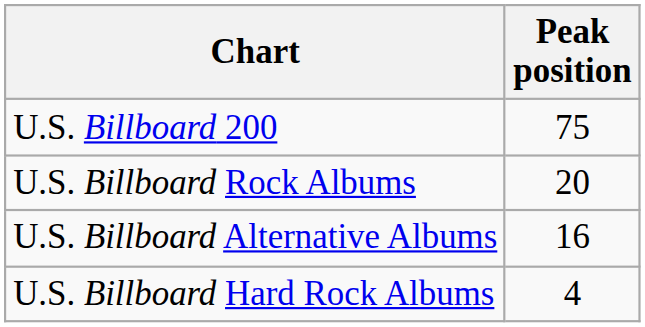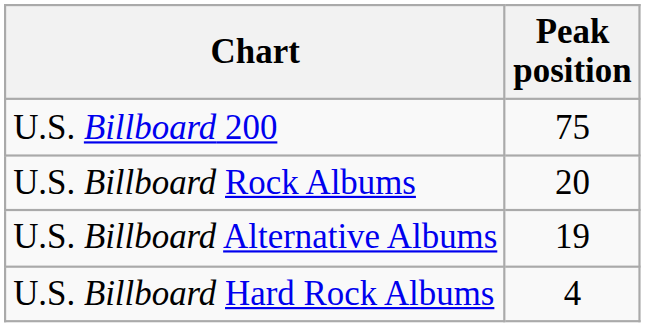 <table class="wikitable sortable">
 <tr>
 <th>Chart</th>
 <th>Peak<br>position</th>
 </tr>
 <tr>
 <td>U.S. <a href='#'><em>Billboard</em> 200</a></td>
 <td align="center">75</td>
 </tr>
 <tr>
 <td>U.S. <em>Billboard</em> <a href='#'>Rock Albums</a></td>
 <td align="center">20</td>
 </tr>
 <tr>
 <td>U.S. <em>Billboard</em> <a href='#'>Alternative Albums</a></td>
-<td align="center">16</td>
+<td align="center">19</td>
 </tr>
 <tr>
 <td>U.S. <em>Billboard</em> <a href='#'>Hard Rock Albums</a></td>
 <td align="center">4</td>
 </tr>
 </table>
